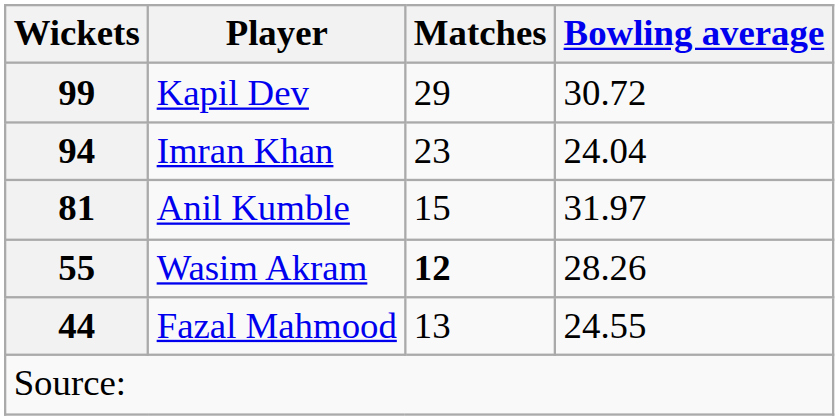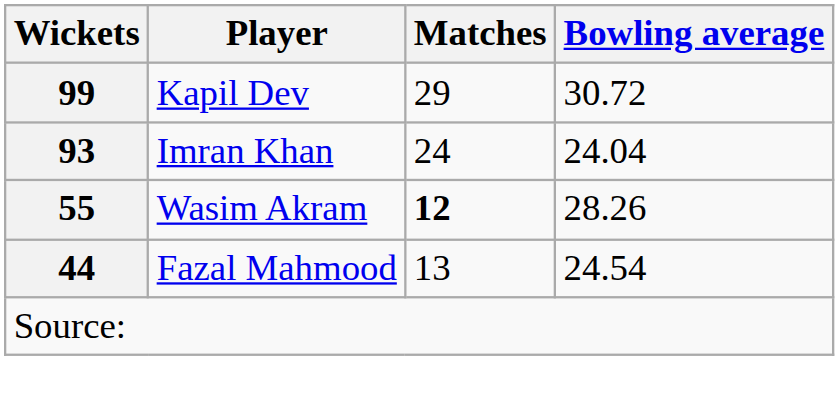 <table class="wikitable">
 <tr>
 <th align="center"><strong>Wickets</strong></th>
 <th align="center"><strong>Player</strong></th>
 <th align="center"><strong>Matches</strong></th>
 <th align="center"><strong><a href='#'>Bowling average</a></strong></th>
 </tr>
 <tr>
 <th>99</th>
 <td> <a href='#'>Kapil Dev</a></td>
 <td>29</td>
 <td>30.72</td>
 </tr>
 <tr>
-<th>94</th>
+<th>93</th>
 <td> <a href='#'>Imran Khan</a></td>
-<td>23</td>
+<td>24</td>
 <td>24.04</td>
-</tr>
-<tr>
-<th>81</th>
-<td> <a href='#'>Anil Kumble</a></td>
-<td>15</td>
-<td>31.97</td>
 </tr>
 <tr>
 <th>55</th>
 <td> <a href='#'>Wasim Akram</a></td>
 <td><strong>12</strong></td>
 <td>28.26</td>
 </tr>
 <tr>
 <th>44</th>
 <td> <a href='#'>Fazal Mahmood</a></td>
 <td>13</td>
-<td>24.55</td>
+<td>24.54</td>
 </tr>
 <tr>
 <td colspan="4">Source:</td>
 </tr>
 </table>
